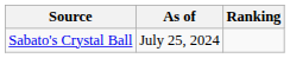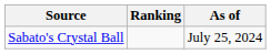 <table class="wikitable" style="text-align:center">
 <tr>
 <th>Source</th>
+<th>Ranking</th>
 <th>As of</th>
-<th>Ranking</th>
 </tr>
 <tr>
 <td align="left"><a href='#'>Sabato's Crystal Ball</a></td>
+<td></td>
 <td>July 25, 2024</td>
-<td></td>
 </tr>
 </table>
